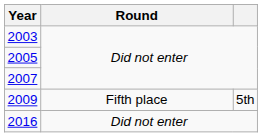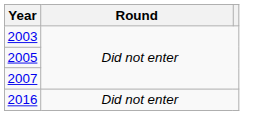 <table class="wikitable" style="text-align: center; font-size:90%">
 <tr>
 <th>Year</th>
 <th style="width:200px">Round</th>
 <th></th>
 </tr>
 <tr>
 <td><a href='#'>2003</a></td>
 <td colspan="2" rowspan="3"><em>Did not enter</em></td>
 </tr>
 <tr>
 <td><a href='#'>2005</a></td>
 </tr>
 <tr>
 <td><a href='#'>2007</a></td>
 </tr>
 <tr>
-<td><a href='#'>2009</a></td>
-<td>Fifth place</td>
-<td>5th</td>
-</tr>
-<tr>
 <td><a href='#'>2016</a></td>
 <td colspan="2"><em>Did not enter</em></td>
 </tr>
 </table>
